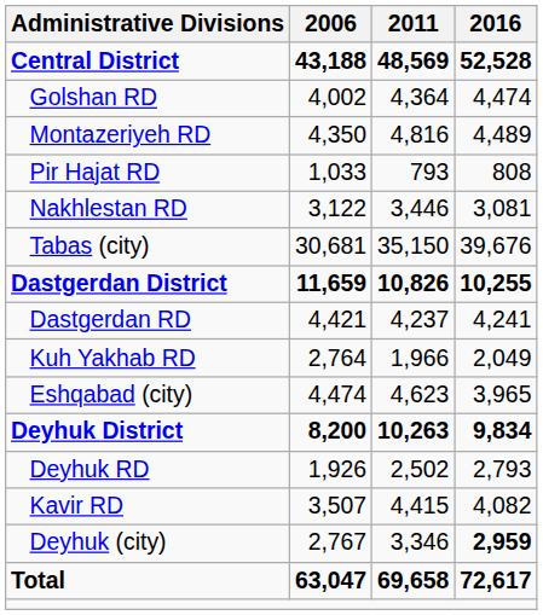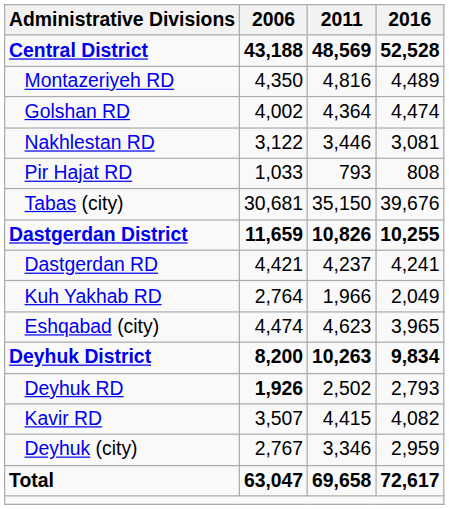 <table class="wikitable">
 <tr>
 <th>Administrative Divisions</th>
 <th>2006</th>
 <th>2011</th>
 <th>2016</th>
 </tr>
 <tr>
 <td><strong><a href='#'>Central District</a></strong></td>
 <td style="text-align: right;"><strong>43,188</strong></td>
 <td style="text-align: right;"><strong>48,569</strong></td>
 <td style="text-align: right;"><strong>52,528</strong></td>
 </tr>
 <tr>
+<td style="padding-left: 1em;"><a href='#'>Montazeriyeh RD</a></td>
+<td style="text-align: right;">4,350</td>
+<td style="text-align: right;">4,816</td>
+<td style="text-align: right;">4,489</td>
+</tr>
+<tr>
 <td style="padding-left: 1em;"><a href='#'>Golshan RD</a></td>
 <td style="text-align: right;">4,002</td>
 <td style="text-align: right;">4,364</td>
 <td style="text-align: right;">4,474</td>
 </tr>
 <tr>
-<td style="padding-left: 1em;"><a href='#'>Montazeriyeh RD</a></td>
-<td style="text-align: right;">4,350</td>
-<td style="text-align: right;">4,816</td>
-<td style="text-align: right;">4,489</td>
+<td style="padding-left: 1em;"><a href='#'>Nakhlestan RD</a></td>
+<td style="text-align: right;">3,122</td>
+<td style="text-align: right;">3,446</td>
+<td style="text-align: right;">3,081</td>
 </tr>
 <tr>
 <td style="padding-left: 1em;"><a href='#'>Pir Hajat RD</a></td>
 <td style="text-align: right;">1,033</td>
 <td style="text-align: right;">793</td>
 <td style="text-align: right;">808</td>
-</tr>
-<tr>
-<td style="padding-left: 1em;"><a href='#'>Nakhlestan RD</a></td>
-<td style="text-align: right;">3,122</td>
-<td style="text-align: right;">3,446</td>
-<td style="text-align: right;">3,081</td>
 </tr>
 <tr>
 <td style="padding-left: 1em;"><a href='#'>Tabas</a> (city)</td>
 <td style="text-align: right;">30,681</td>
 <td style="text-align: right;">35,150</td>
 <td style="text-align: right;">39,676</td>
 </tr>
 <tr>
 <td><strong><a href='#'>Dastgerdan District</a></strong></td>
 <td style="text-align: right;"><strong>11,659</strong></td>
 <td style="text-align: right;"><strong>10,826</strong></td>
 <td style="text-align: right;"><strong>10,255</strong></td>
 </tr>
 <tr>
 <td style="padding-left: 1em;"><a href='#'>Dastgerdan RD</a></td>
 <td style="text-align: right;">4,421</td>
 <td style="text-align: right;">4,237</td>
 <td style="text-align: right;">4,241</td>
 </tr>
 <tr>
 <td style="padding-left: 1em;"><a href='#'>Kuh Yakhab RD</a></td>
 <td style="text-align: right;">2,764</td>
 <td style="text-align: right;">1,966</td>
 <td style="text-align: right;">2,049</td>
 </tr>
 <tr>
 <td style="padding-left: 1em;"><a href='#'>Eshqabad</a> (city)</td>
 <td style="text-align: right;">4,474</td>
 <td style="text-align: right;">4,623</td>
 <td style="text-align: right;">3,965</td>
 </tr>
 <tr>
 <td><strong><a href='#'>Deyhuk District</a></strong></td>
 <td style="text-align: right;"><strong>8,200</strong></td>
 <td style="text-align: right;"><strong>10,263</strong></td>
 <td style="text-align: right;"><strong>9,834</strong></td>
 </tr>
 <tr>
 <td style="padding-left: 1em;"><a href='#'>Deyhuk RD</a></td>
-<td style="text-align: right;">1,926</td>
+<td style="text-align: right;"><strong>1,926</strong></td>
 <td style="text-align: right;">2,502</td>
 <td style="text-align: right;">2,793</td>
 </tr>
 <tr>
 <td style="padding-left: 1em;"><a href='#'>Kavir RD</a></td>
 <td style="text-align: right;">3,507</td>
 <td style="text-align: right;">4,415</td>
 <td style="text-align: right;">4,082</td>
 </tr>
 <tr>
 <td style="padding-left: 1em;"><a href='#'>Deyhuk</a> (city)</td>
 <td style="text-align: right;">2,767</td>
 <td style="text-align: right;">3,346</td>
-<td style="text-align: right;"><strong>2,959</strong></td>
+<td style="text-align: right;">2,959</td>
 </tr>
 <tr>
 <td><strong>Total</strong></td>
 <td style="text-align: right;"><strong>63,047</strong></td>
 <td style="text-align: right;"><strong>69,658</strong></td>
 <td style="text-align: right;"><strong>72,617</strong></td>
 </tr>
 <tr>
 <td colspan=4></td>
 </tr>
 </table>
